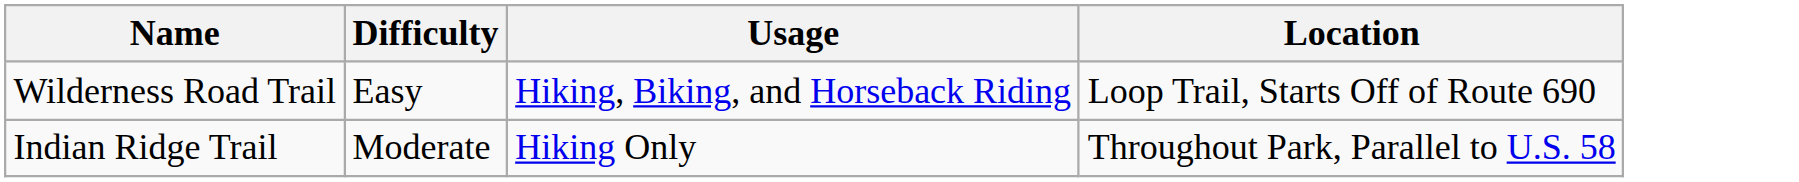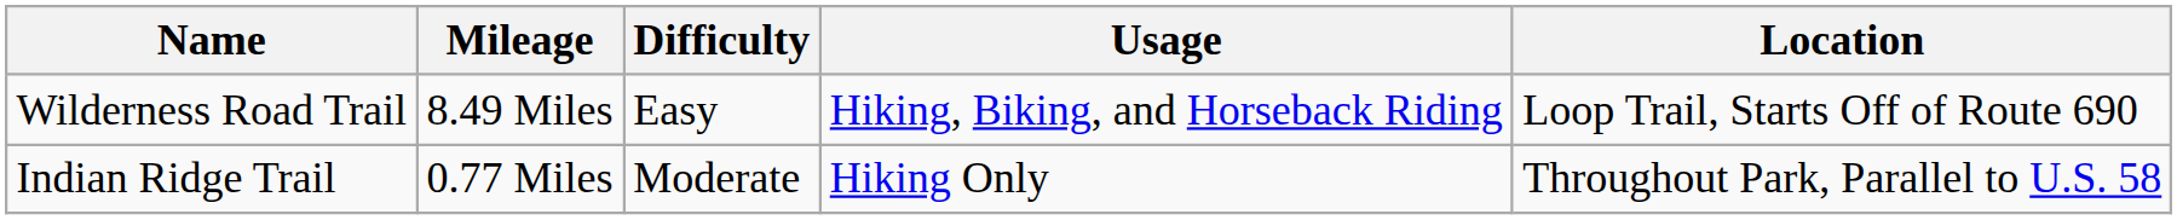 <table class="wikitable">
 <tr>
 <th>Name</th>
+<th>Mileage</th>
 <th>Difficulty</th>
 <th>Usage</th>
 <th>Location</th>
 </tr>
 <tr>
 <td>Wilderness Road Trail</td>
+<td>8.49 Miles</td>
 <td>Easy</td>
 <td><a href='#'>Hiking</a>, <a href='#'>Biking</a>, and <a href='#'>Horseback Riding</a></td>
 <td>Loop Trail, Starts Off of Route 690</td>
 </tr>
 <tr>
 <td>Indian Ridge Trail</td>
+<td>0.77 Miles</td>
 <td>Moderate</td>
 <td><a href='#'>Hiking</a> Only</td>
 <td>Throughout Park, Parallel to <a href='#'>U.S. 58</a></td>
 </tr>
 </table>
